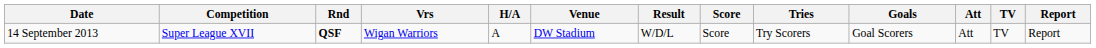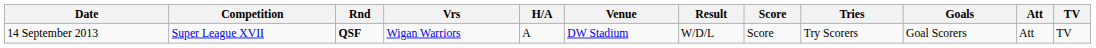 <table class="wikitable"  style="font-size:85%; width:100%;">
 <tr>
 <th>Date</th>
 <th>Competition</th>
 <th>Rnd</th>
 <th>Vrs</th>
 <th>H/A</th>
 <th>Venue</th>
 <th>Result</th>
 <th>Score</th>
 <th>Tries</th>
 <th>Goals</th>
 <th>Att</th>
 <th>TV</th>
-<th>Report</th>
 </tr>
 <tr>
 <td>14 September 2013</td>
 <td><a href='#'>Super League XVII</a></td>
 <td><strong>QSF</strong></td>
 <td><a href='#'>Wigan Warriors</a></td>
 <td>A</td>
 <td><a href='#'>DW Stadium</a></td>
 <td>W/D/L</td>
 <td>Score</td>
 <td>Try Scorers</td>
 <td>Goal Scorers</td>
 <td>Att</td>
 <td>TV</td>
-<td>Report</td>
 </tr>
 </table>
